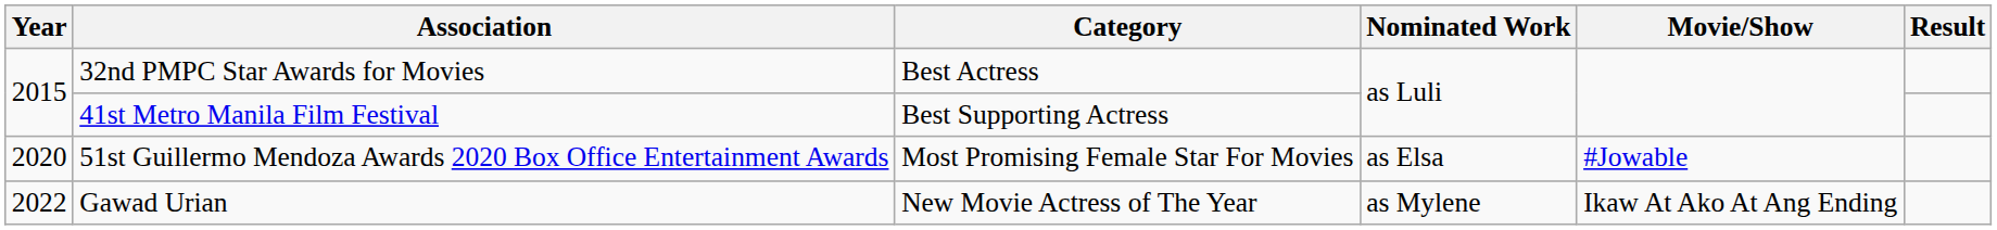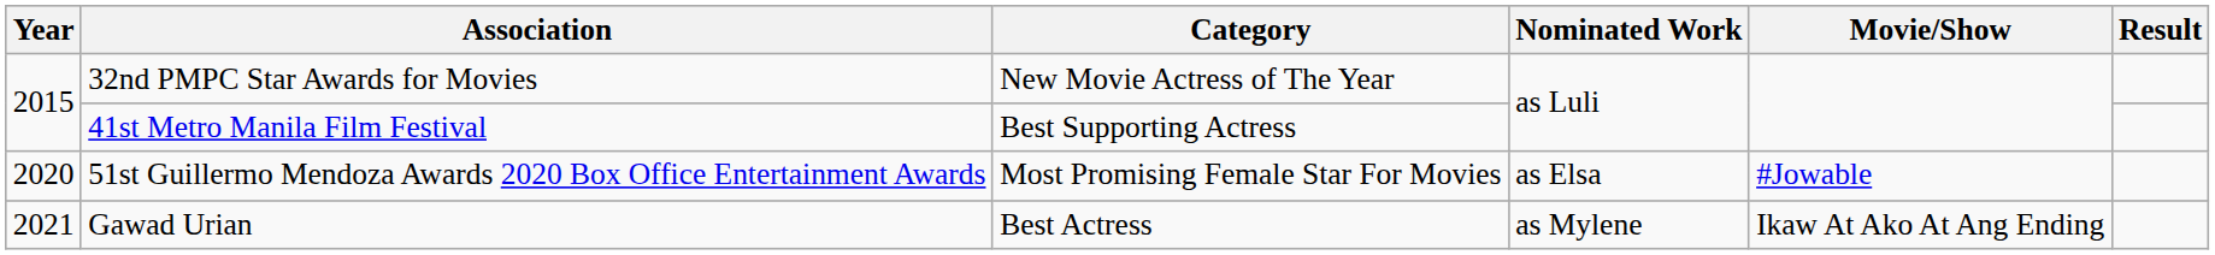 <table class="wikitable sortable" background: #f9f9f9>
 <tr>
 <th>Year</th>
 <th>Association</th>
 <th>Category</th>
 <th>Nominated Work</th>
 <th>Movie/Show</th>
 <th>Result</th>
 </tr>
 <tr>
 <td rowspan="2">2015</td>
 <td>32nd PMPC Star Awards for Movies</td>
-<td>Best Actress</td>
+<td>New Movie Actress of The Year</td>
 <td rowspan="2">as Luli</td>
 <td rowspan="2"></td>
 </tr>
 <tr>
 <td><a href='#'>41st Metro Manila Film Festival</a></td>
 <td>Best Supporting Actress</td>
 <td></td>
 </tr>
 <tr>
 <td>2020</td>
 <td>51st Guillermo Mendoza Awards <a href='#'>2020 Box Office Entertainment Awards</a></td>
 <td>Most Promising Female Star For Movies</td>
 <td>as Elsa</td>
 <td><a href='#'>#Jowable</a></td>
 <td></td>
 </tr>
 <tr>
-<td>2022</td>
+<td>2021</td>
 <td>Gawad Urian</td>
-<td>New Movie Actress of The Year</td>
+<td>Best Actress</td>
 <td rowspan="2">as Mylene</td>
 <td rowspan="2">Ikaw At Ako At Ang Ending</td>
 <td></td>
 </tr>
 </table>
